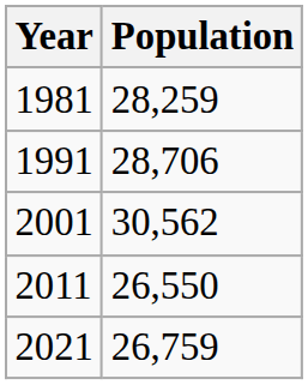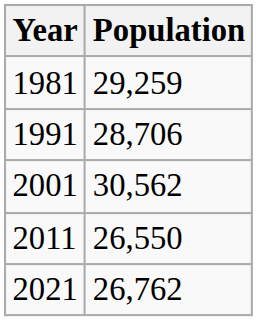 <table class="wikitable">
 <tr>
 <th>Year</th>
 <th>Population</th>
 </tr>
 <tr>
 <td>1981</td>
-<td>28,259</td>
+<td>29,259</td>
 </tr>
 <tr>
 <td>1991</td>
 <td>28,706</td>
 </tr>
 <tr>
 <td>2001</td>
 <td>30,562</td>
 </tr>
 <tr>
 <td>2011</td>
 <td>26,550</td>
 </tr>
 <tr>
 <td>2021</td>
-<td>26,759</td>
+<td>26,762</td>
 </tr>
 </table>
